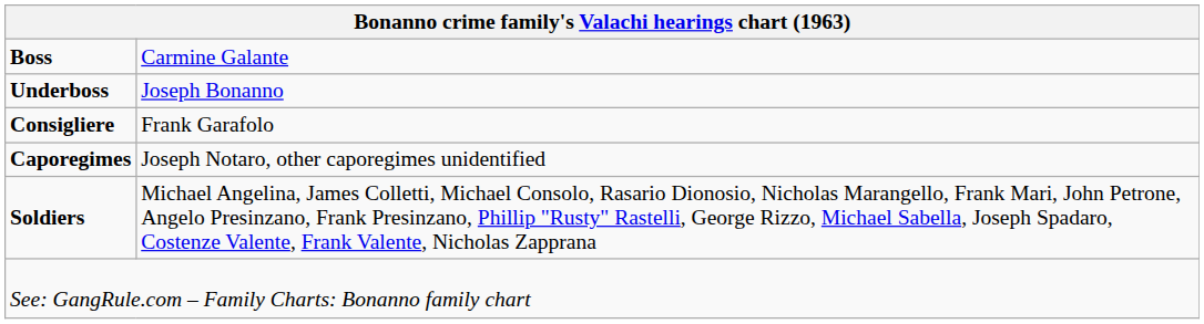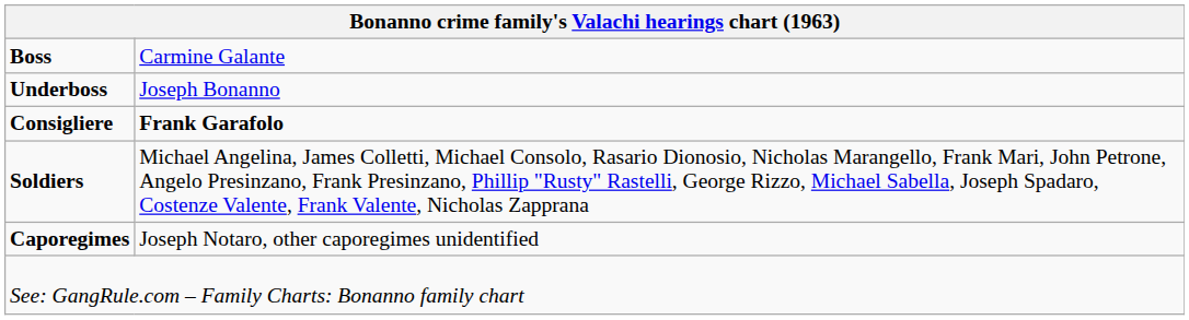 <table class="wikitable collapsible collapsed" style="width:100%">
 <tr>
 <th colspan=2>Bonanno crime family's <a href='#'>Valachi hearings</a> chart (1963)</th>
 </tr>
 <tr>
 <td><strong>Boss</strong></td>
 <td><a href='#'>Carmine Galante</a></td>
 </tr>
 <tr>
 <td><strong>Underboss</strong></td>
 <td><a href='#'>Joseph Bonanno</a></td>
 </tr>
 <tr>
 <td><strong>Consigliere</strong></td>
-<td>Frank Garafolo</td>
+<td><strong>Frank Garafolo</strong></td>
+</tr>
+<tr>
+<td><strong>Soldiers</strong></td>
+<td>Michael Angelina, James Colletti, Michael Consolo, Rasario Dionosio, Nicholas Marangello, Frank Mari, John Petrone, Angelo Presinzano, Frank Presinzano, <a href='#'>Phillip "Rusty" Rastelli</a>, George Rizzo, <a href='#'>Michael Sabella</a>, Joseph Spadaro, <a href='#'>Costenze Valente</a>, <a href='#'>Frank Valente</a>, Nicholas Zapprana</td>
 </tr>
 <tr>
 <td><strong>Caporegimes</strong></td>
 <td>Joseph Notaro, other caporegimes unidentified</td>
 </tr>
 <tr>
-<td><strong>Soldiers</strong></td>
-<td>Michael Angelina, James Colletti, Michael Consolo, Rasario Dionosio, Nicholas Marangello, Frank Mari, John Petrone, Angelo Presinzano, Frank Presinzano, <a href='#'>Phillip "Rusty" Rastelli</a>, George Rizzo, <a href='#'>Michael Sabella</a>, Joseph Spadaro, <a href='#'>Costenze Valente</a>, <a href='#'>Frank Valente</a>, Nicholas Zapprana</td>
-</tr>
-<tr>
 <td colspan=2><br><em>See: GangRule.com – Family Charts: Bonanno family chart</em></td>
 </tr>
 </table>
